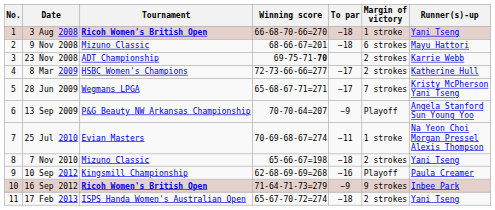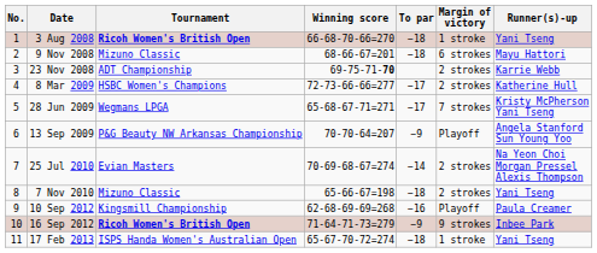 <table class="wikitable" style="font-size:95%;">
 <tr>
 <th>No.</th>
 <th>Date</th>
 <th>Tournament</th>
 <th>Winning score</th>
 <th>To par</th>
 <th>Margin of<br>victory</th>
 <th>Runner(s)-up</th>
 </tr>
 <tr style="background:#e5d1cb;">
 <td align=center>1</td>
 <td align=right>3 Aug <a href='#'>2008</a></td>
 <td><strong><a href='#'>Ricoh Women's British Open</a></strong></td>
 <td align=right>66-68-70-66=270</td>
 <td align=center>−18</td>
 <td>1 stroke</td>
 <td> <a href='#'>Yani Tseng</a></td>
 </tr>
 <tr>
 <td align=center>2</td>
 <td align=right>9 Nov 2008</td>
 <td><a href='#'>Mizuno Classic</a></td>
 <td align=right>68-66-67=201</td>
 <td align=center>−18</td>
 <td>6 strokes</td>
 <td> <a href='#'>Mayu Hattori</a></td>
 </tr>
 <tr>
 <td align=center>3</td>
 <td align=right>23 Nov 2008</td>
 <td><a href='#'>ADT Championship</a></td>
 <td align=right>69-75-71-<strong>70</strong></td>
 <td align=center></td>
 <td>2 strokes</td>
 <td> <a href='#'>Karrie Webb</a></td>
 </tr>
 <tr>
 <td align=center>4</td>
 <td align=right>8 Mar <a href='#'>2009</a></td>
 <td><a href='#'>HSBC Women's Champions</a></td>
 <td align=right>72-73-66-66=277</td>
 <td align=center>−17</td>
 <td>2 strokes</td>
 <td> <a href='#'>Katherine Hull</a></td>
 </tr>
 <tr>
 <td align=center>5</td>
 <td align=right>28 Jun 2009</td>
 <td><a href='#'>Wegmans LPGA</a></td>
 <td align=right>65-68-67-71=271</td>
 <td align=center>−17</td>
 <td>7 strokes</td>
 <td> <a href='#'>Kristy McPherson</a><br> <a href='#'>Yani Tseng</a></td>
 </tr>
 <tr>
 <td align=center>6</td>
 <td align=right>13 Sep 2009</td>
 <td><a href='#'>P&G Beauty NW Arkansas Championship</a></td>
 <td align=right>70-70-64=207</td>
 <td align=center>−9</td>
 <td>Playoff</td>
 <td> <a href='#'>Angela Stanford</a><br> <a href='#'>Sun Young Yoo</a></td>
 </tr>
 <tr>
 <td align=center>7</td>
 <td align=right>25 Jul <a href='#'>2010</a></td>
 <td><a href='#'>Evian Masters</a></td>
 <td align=right>70-69-68-67=274</td>
-<td align=center>−11</td>
-<td>1 stroke</td>
+<td align=center>−14</td>
+<td>2 strokes</td>
 <td> <a href='#'>Na Yeon Choi</a><br> <a href='#'>Morgan Pressel</a><br> <a href='#'>Alexis Thompson</a></td>
 </tr>
 <tr>
 <td align=center>8</td>
 <td align=right>7 Nov 2010</td>
 <td><a href='#'>Mizuno Classic</a></td>
 <td align=right>65-66-67=198</td>
 <td align=center>−18</td>
 <td>2 strokes</td>
 <td> <a href='#'>Yani Tseng</a></td>
 </tr>
 <tr>
 <td align=center>9</td>
 <td align=right>10 Sep <a href='#'>2012</a></td>
 <td><a href='#'>Kingsmill Championship</a></td>
 <td align=right>62-68-69-69=268</td>
 <td align=center>−16</td>
 <td>Playoff</td>
 <td> <a href='#'>Paula Creamer</a></td>
 </tr>
 <tr style="background:#e5d1cb;">
 <td align=center>10</td>
 <td align=right>16 Sep 2012</td>
 <td><strong><a href='#'>Ricoh Women's British Open</a></strong></td>
 <td align=right>71-64-71-73=279</td>
 <td align=center>−9</td>
 <td>9 strokes</td>
 <td> <a href='#'>Inbee Park</a></td>
 </tr>
 <tr>
 <td align=center>11</td>
 <td align=right>17 Feb <a href='#'>2013</a></td>
 <td><a href='#'>ISPS Handa Women's Australian Open</a></td>
 <td align=right>65-67-70-72=274</td>
 <td align=center>−18</td>
-<td>2 strokes</td>
+<td>1 stroke</td>
 <td> <a href='#'>Yani Tseng</a></td>
 </tr>
 </table>
